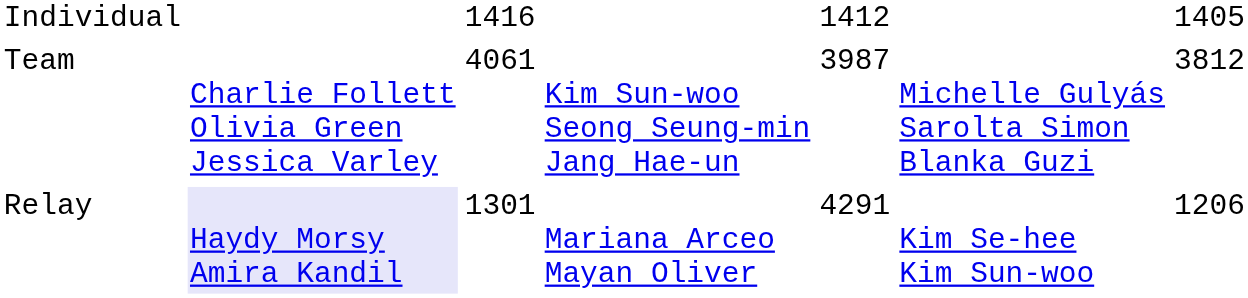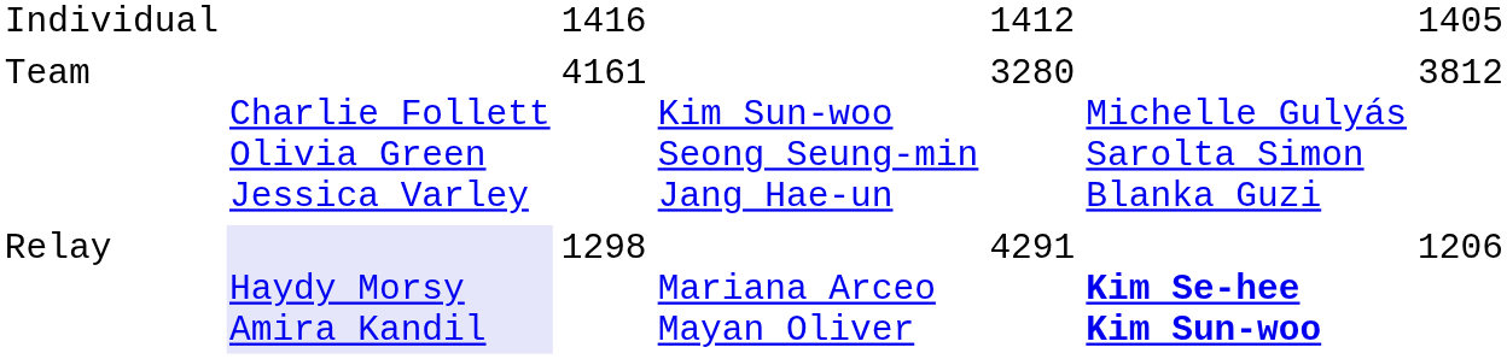 <table>
 <tr style="vertical-align:top;">
 <td>Individual</td>
 <td></td>
 <td>1416</td>
 <td></td>
 <td>1412</td>
 <td></td>
 <td>1405</td>
 </tr>
 <tr style="vertical-align:top;">
 <td>Team</td>
 <td><br><a href='#'>Charlie Follett</a><br><a href='#'>Olivia Green</a><br><a href='#'>Jessica Varley</a></td>
-<td>4061</td>
+<td>4161</td>
 <td><br><a href='#'>Kim Sun-woo</a><br><a href='#'>Seong Seung-min</a><br><a href='#'>Jang Hae-un</a></td>
-<td>3987</td>
+<td>3280</td>
 <td><br><a href='#'>Michelle Gulyás</a><br><a href='#'>Sarolta Simon</a><br><a href='#'>Blanka Guzi</a></td>
 <td>3812</td>
 </tr>
 <tr style="vertical-align:top;">
 <td>Relay</td>
 <td style="background: lavender;"><br><a href='#'>Haydy Morsy</a><br><a href='#'>Amira Kandil</a></td>
-<td>1301</td>
+<td>1298</td>
 <td><br><a href='#'>Mariana Arceo</a><br><a href='#'>Mayan Oliver</a></td>
 <td>4291</td>
-<td><br><a href='#'>Kim Se-hee</a><br><a href='#'>Kim Sun-woo</a></td>
+<td><strong><br><a href='#'>Kim Se-hee</a><br><a href='#'>Kim Sun-woo</a></strong></td>
 <td>1206</td>
 </tr>
 </table>
